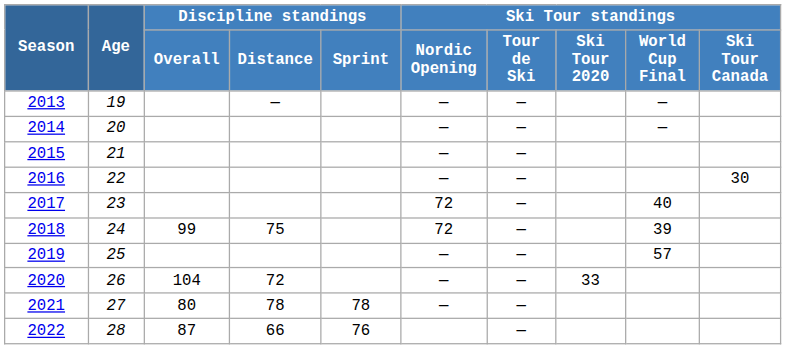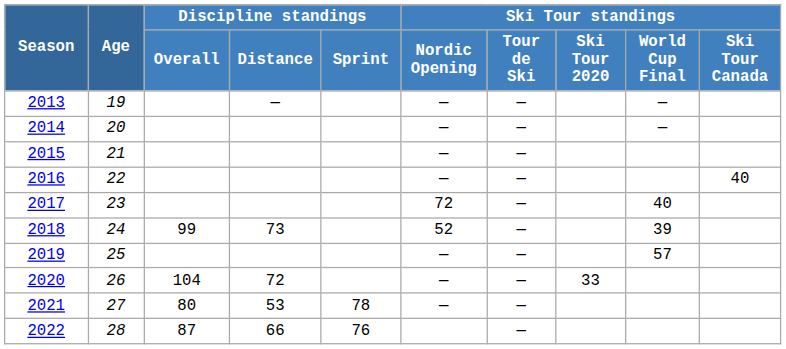 <table class="wikitable" style="font-size:95%; text-align:center; border:grey solid 1px; border-collapse:collapse; background:#ffffff;">
 <tr>
 <th style="background-color:#369; color:white; width:60px;" rowspan="2"> Season </th>
 <th style="background-color:#369; color:white; width:40px;" rowspan="2"> Age </th>
 <th style="background-color:#4180be; color:white;" colspan="3">Discipline standings</th>
 <th style="background-color:#4180be; color:white;" colspan="5">Ski Tour standings</th>
 </tr>
 <tr>
 <th style="background-color:#4180be; color:white; width:75px;">Overall</th>
 <th style="background-color:#4180be; color:white; width:75px;">Distance</th>
 <th style="background-color:#4180be; color:white; width:75px;">Sprint</th>
 <th style="background-color:#4180be; color:white; width:75px;">Nordic<br>Opening</th>
 <th style="background-color:#4180be; color:white; width:75px;">Tour de<br>Ski</th>
 <th style="background-color:#4180be; color:white; width:75px;">Ski Tour<br>2020</th>
 <th style="background-color:#4180be; color:white; width:75px;">World Cup<br>Final</th>
 <th style="background-color:#4180be; color:white; width:75px;">Ski Tour<br>Canada</th>
 </tr>
 <tr>
 <td><a href='#'>2013</a></td>
 <td><em>19</em></td>
 <td></td>
 <td>—</td>
 <td></td>
 <td>—</td>
 <td>—</td>
 <td></td>
 <td>—</td>
 <td></td>
 </tr>
 <tr>
 <td><a href='#'>2014</a></td>
 <td><em>20</em></td>
 <td></td>
 <td></td>
 <td></td>
 <td>—</td>
 <td>—</td>
 <td></td>
 <td>—</td>
 <td></td>
 </tr>
 <tr>
 <td><a href='#'>2015</a></td>
 <td><em>21</em></td>
 <td></td>
 <td></td>
 <td></td>
 <td>—</td>
 <td>—</td>
 <td></td>
 <td></td>
 <td></td>
 </tr>
 <tr>
 <td><a href='#'>2016</a></td>
 <td><em>22</em></td>
 <td></td>
 <td></td>
 <td></td>
 <td>—</td>
 <td>—</td>
 <td></td>
 <td></td>
-<td>30</td>
+<td>40</td>
 </tr>
 <tr>
 <td><a href='#'>2017</a></td>
 <td><em>23</em></td>
 <td></td>
 <td></td>
 <td></td>
 <td>72</td>
 <td>—</td>
 <td></td>
 <td>40</td>
 <td></td>
 </tr>
 <tr>
 <td><a href='#'>2018</a></td>
 <td><em>24</em></td>
 <td>99</td>
-<td>75</td>
+<td>73</td>
 <td></td>
-<td>72</td>
+<td>52</td>
 <td>—</td>
 <td></td>
 <td>39</td>
 <td></td>
 </tr>
 <tr>
 <td><a href='#'>2019</a></td>
 <td><em>25</em></td>
 <td></td>
 <td></td>
 <td></td>
 <td>—</td>
 <td>—</td>
 <td></td>
 <td>57</td>
 <td></td>
 </tr>
 <tr>
 <td><a href='#'>2020</a></td>
 <td><em>26</em></td>
 <td>104</td>
 <td>72</td>
 <td></td>
 <td>—</td>
 <td>—</td>
 <td>33</td>
 <td></td>
 <td></td>
 </tr>
 <tr>
 <td><a href='#'>2021</a></td>
 <td><em>27</em></td>
 <td>80</td>
-<td>78</td>
+<td>53</td>
 <td>78</td>
 <td>—</td>
 <td>—</td>
 <td></td>
 <td></td>
 <td></td>
 </tr>
 <tr>
 <td><a href='#'>2022</a></td>
 <td><em>28</em></td>
 <td>87</td>
 <td>66</td>
 <td>76</td>
 <td></td>
 <td>—</td>
 <td></td>
 <td></td>
 <td></td>
 </tr>
 </table>
